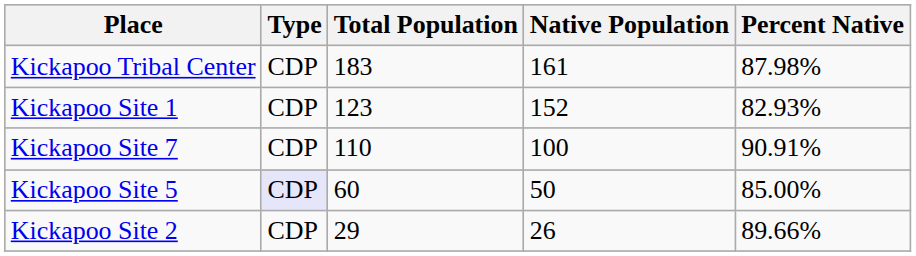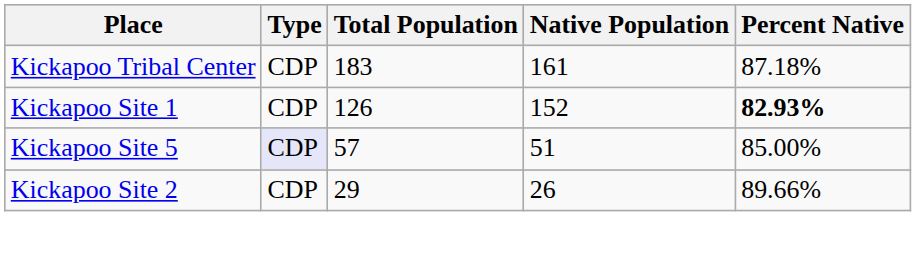 <table class="wikitable sortable">
 <tr>
 <th>Place</th>
 <th>Type</th>
 <th>Total Population</th>
 <th>Native Population</th>
 <th>Percent Native</th>
 </tr>
 <tr>
 <td><a href='#'>Kickapoo Tribal Center</a></td>
 <td>CDP</td>
 <td>183</td>
 <td>161</td>
-<td>87.98%</td>
+<td>87.18%</td>
 </tr>
 <tr>
 <td><a href='#'>Kickapoo Site 1</a></td>
 <td>CDP</td>
-<td>123</td>
+<td>126</td>
 <td>152</td>
-<td>82.93%</td>
-</tr>
-<tr>
-<td><a href='#'>Kickapoo Site 7</a></td>
-<td>CDP</td>
-<td>110</td>
-<td>100</td>
-<td>90.91%</td>
+<td><strong>82.93%</strong></td>
 </tr>
 <tr>
 <td><a href='#'>Kickapoo Site 5</a></td>
 <td style="background: lavender;">CDP</td>
-<td>60</td>
-<td>50</td>
+<td>57</td>
+<td>51</td>
 <td>85.00%</td>
 </tr>
 <tr>
 <td><a href='#'>Kickapoo Site 2</a></td>
 <td>CDP</td>
 <td>29</td>
 <td>26</td>
 <td>89.66%</td>
 </tr>
 </table>
